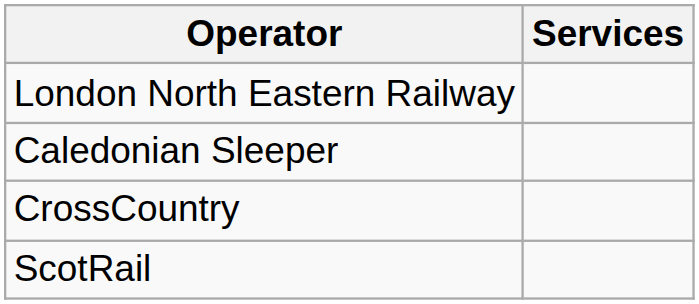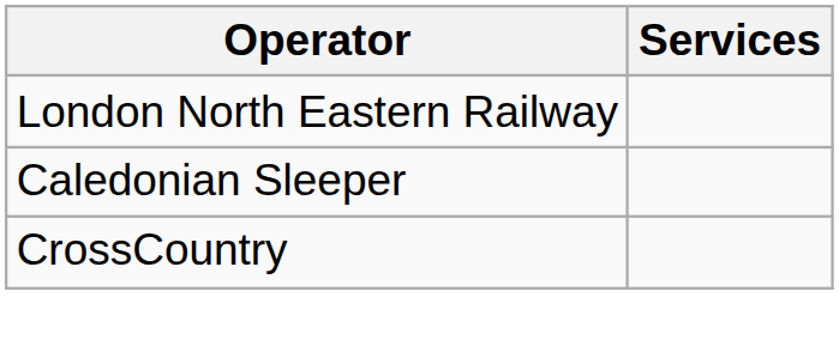 <table class="wikitable">
 <tr>
 <th>Operator</th>
 <th>Services</th>
 </tr>
 <tr>
 <td>London North Eastern Railway</td>
 <td><br></td>
 </tr>
 <tr>
 <td>Caledonian Sleeper</td>
 <td><br></td>
 </tr>
 <tr>
 <td>CrossCountry</td>
 <td><br></td>
 </tr>
-<tr>
-<td>ScotRail</td>
-<td><br></td>
-</tr>
 </table>
